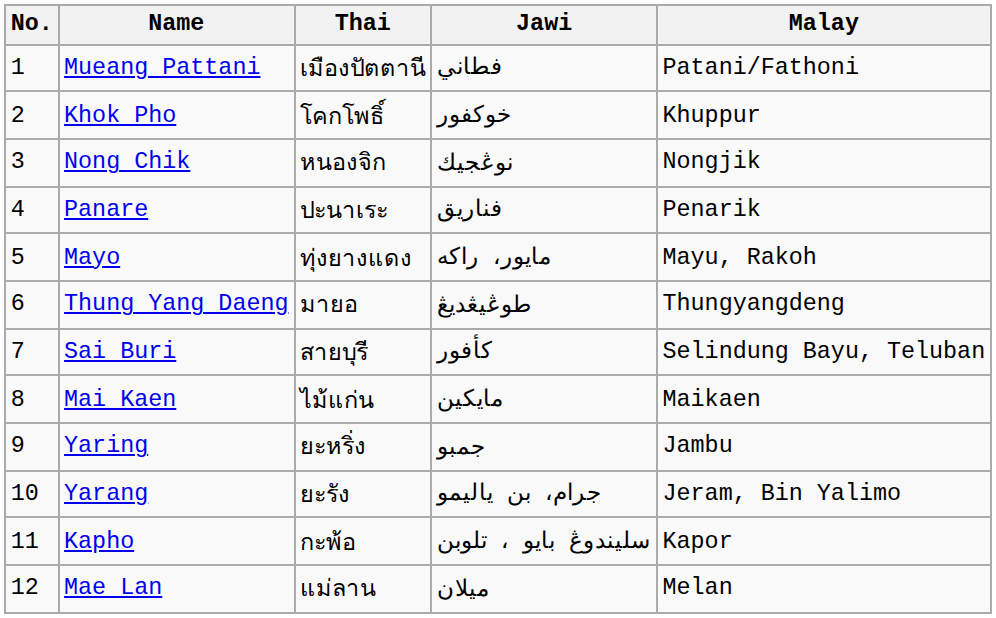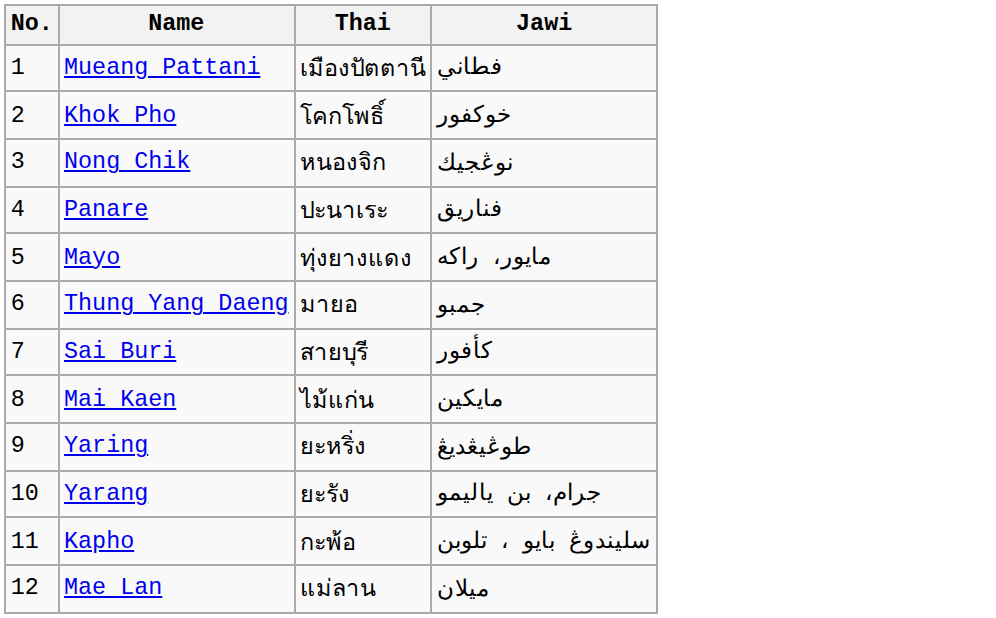 <table class="wikitable"  style="font-size:90%;">
 <tr>
 <th>No.</th>
 <th>Name</th>
 <th>Thai</th>
 <th>Jawi</th>
-<th>Malay</th>
 </tr>
 <tr>
 <td>1</td>
 <td><a href='#'>Mueang Pattani</a></td>
 <td>เมืองปัตตานี</td>
 <td>فطاني</td>
-<td>Patani/Fathoni</td>
 </tr>
 <tr>
 <td>2</td>
 <td><a href='#'>Khok Pho</a></td>
 <td>โคกโพธิ์</td>
 <td>خوكفور</td>
-<td>Khuppur</td>
 </tr>
 <tr>
 <td>3</td>
 <td><a href='#'>Nong Chik</a></td>
 <td>หนองจิก</td>
 <td>نوڠجيك</td>
-<td>Nongjik</td>
 </tr>
 <tr>
 <td>4</td>
 <td><a href='#'>Panare</a></td>
 <td>ปะนาเระ</td>
 <td>فناريق</td>
-<td>Penarik</td>
 </tr>
 <tr>
 <td>5</td>
 <td><a href='#'>Mayo</a></td>
 <td>ทุ่งยางแดง</td>
 <td>مايور، راكه</td>
-<td>Mayu, Rakoh</td>
 </tr>
 <tr>
 <td>6</td>
 <td><a href='#'>Thung Yang Daeng</a></td>
 <td>มายอ</td>
-<td>طوڠيڠديڠ</td>
-<td>Thungyangdeng</td>
+<td>جمبو</td>
 </tr>
 <tr>
 <td>7</td>
 <td><a href='#'>Sai Buri</a></td>
 <td>สายบุรี</td>
 <td>كأفور</td>
-<td>Selindung Bayu, Teluban</td>
 </tr>
 <tr>
 <td>8</td>
 <td><a href='#'>Mai Kaen</a></td>
 <td>ไม้แก่น</td>
 <td>مايكين</td>
-<td>Maikaen</td>
 </tr>
 <tr>
 <td>9</td>
 <td><a href='#'>Yaring</a></td>
 <td>ยะหริ่ง</td>
-<td>جمبو</td>
-<td>Jambu</td>
+<td>طوڠيڠديڠ</td>
 </tr>
 <tr>
 <td>10</td>
 <td><a href='#'>Yarang</a></td>
 <td>ยะรัง</td>
 <td>جرام، بن ياليمو</td>
-<td>Jeram, Bin Yalimo</td>
 </tr>
 <tr>
 <td>11</td>
 <td><a href='#'>Kapho</a></td>
 <td>กะพ้อ</td>
 <td>سليندوڠ بايو ، تلوبن</td>
-<td>Kapor</td>
 </tr>
 <tr>
 <td>12</td>
 <td><a href='#'>Mae Lan</a></td>
 <td>แม่ลาน</td>
 <td>ميلان</td>
-<td>Melan</td>
 </tr>
 </table>
